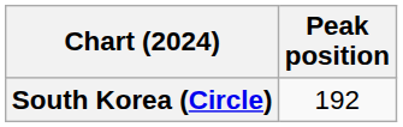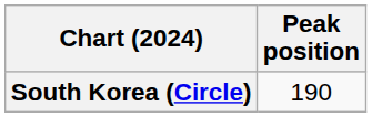 <table class="wikitable sortable plainrowheaders" style="text-align:center">
 <tr>
 <th scope="col">Chart (2024)</th>
 <th scope="col">Peak<br>position</th>
 </tr>
 <tr>
 <th scope="row">South Korea (<a href='#'>Circle</a>)</th>
-<td>192</td>
+<td>190</td>
 </tr>
 </table>
